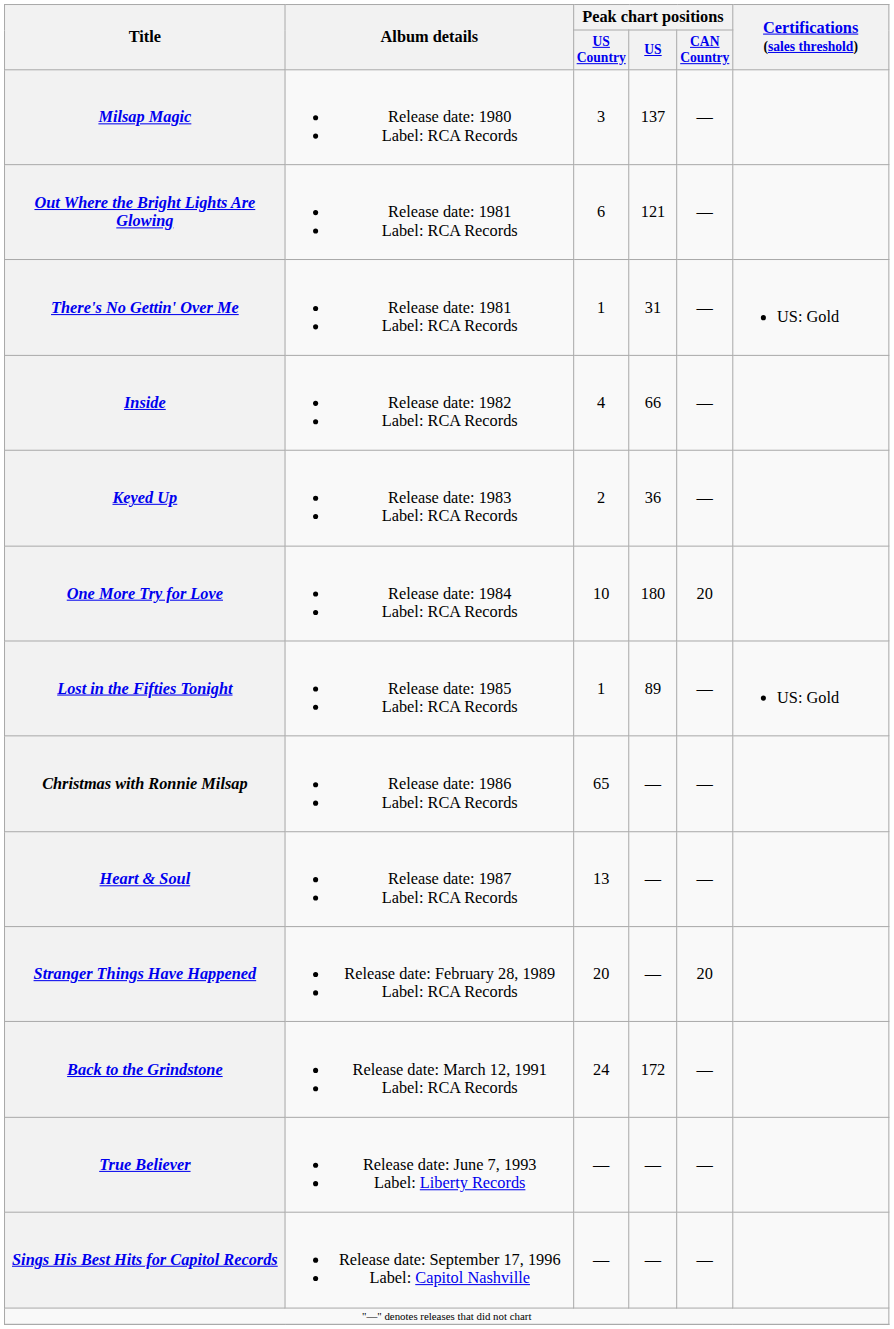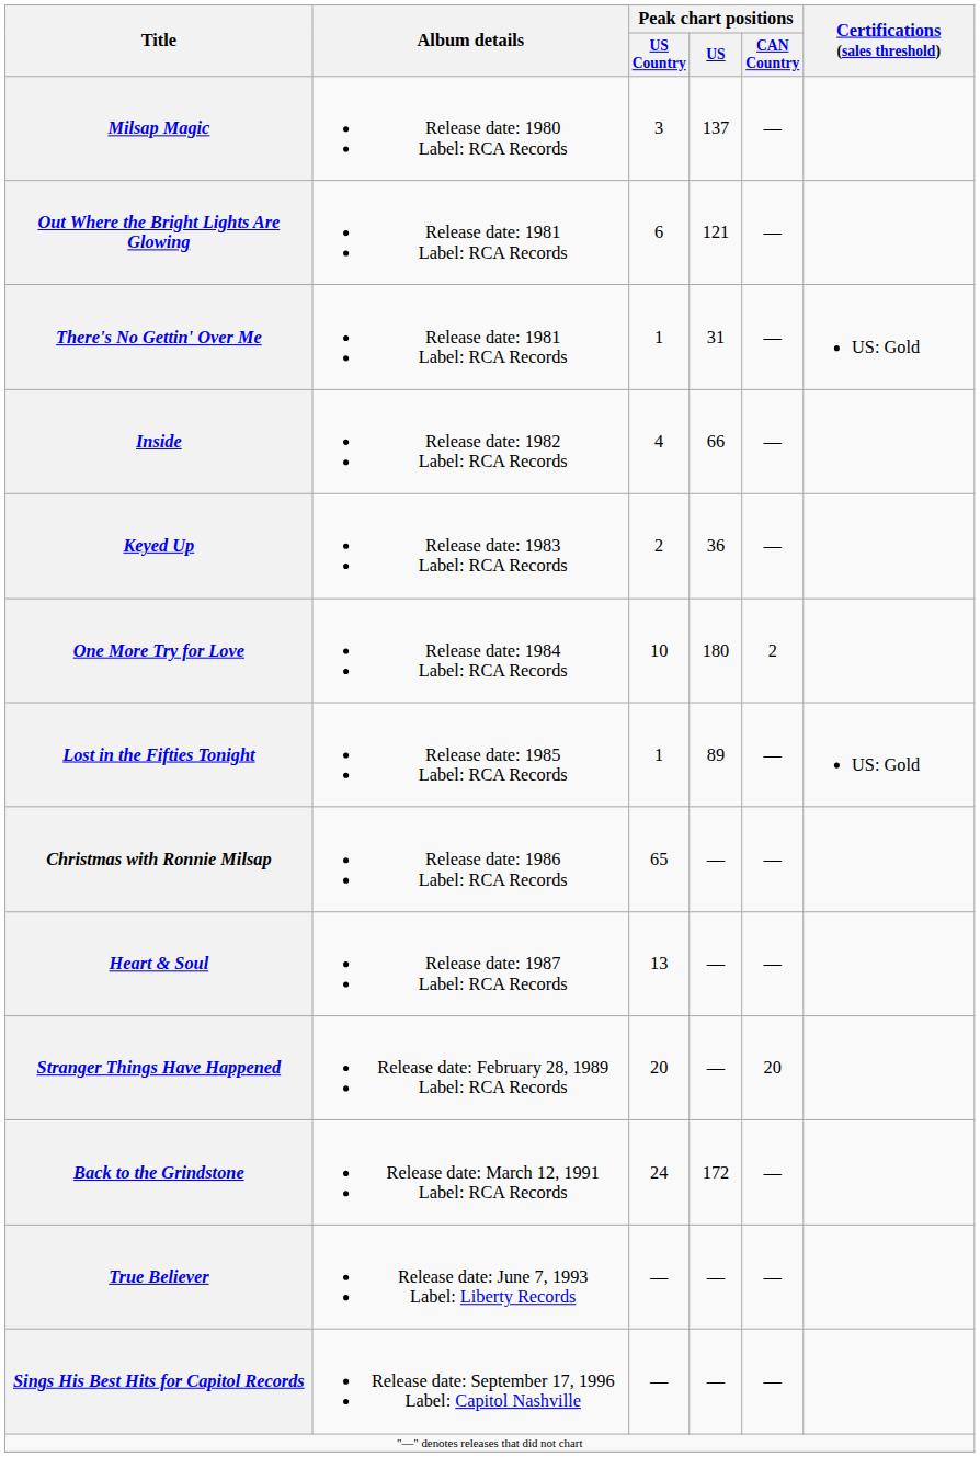 <table class="wikitable plainrowheaders" style="text-align:center;">
 <tr>
 <th rowspan="2" style="width:20em;">Title</th>
 <th rowspan="2" style="width:20em;">Album details</th>
 <th colspan="3">Peak chart positions</th>
 <th rowspan="2" style="width:10em;"><a href='#'>Certifications</a><br><small>(<a href='#'>sales threshold</a>)</small></th>
 </tr>
 <tr style=font-size:smaller;>
 <th width="45"><a href='#'>US Country</a><br></th>
 <th width="45"><a href='#'>US</a><br></th>
 <th width="45"><a href='#'>CAN Country</a><br></th>
 </tr>
 <tr>
 <th scope="row"><em><a href='#'>Milsap Magic</a></em></th>
 <td><br><ul><li>Release date: 1980</li><li>Label: RCA Records</li></ul></td>
 <td>3</td>
 <td>137</td>
 <td>—</td>
 <td></td>
 </tr>
 <tr>
 <th scope="row"><em><a href='#'>Out Where the Bright Lights Are Glowing</a></em></th>
 <td><br><ul><li>Release date: 1981</li><li>Label: RCA Records</li></ul></td>
 <td>6</td>
 <td>121</td>
 <td>—</td>
 <td></td>
 </tr>
 <tr>
 <th scope="row"><em><a href='#'>There's No Gettin' Over Me</a></em></th>
 <td><br><ul><li>Release date: 1981</li><li>Label: RCA Records</li></ul></td>
 <td>1</td>
 <td>31</td>
 <td>—</td>
 <td align="left"><br><ul><li>US: Gold</li></ul></td>
 </tr>
 <tr>
 <th scope="row"><em><a href='#'>Inside</a></em></th>
 <td><br><ul><li>Release date: 1982</li><li>Label: RCA Records</li></ul></td>
 <td>4</td>
 <td>66</td>
 <td>—</td>
 <td></td>
 </tr>
 <tr>
 <th scope="row"><em><a href='#'>Keyed Up</a></em></th>
 <td><br><ul><li>Release date: 1983</li><li>Label: RCA Records</li></ul></td>
 <td>2</td>
 <td>36</td>
 <td>—</td>
 <td></td>
 </tr>
 <tr>
 <th scope="row"><em><a href='#'>One More Try for Love</a></em></th>
 <td><br><ul><li>Release date: 1984</li><li>Label: RCA Records</li></ul></td>
 <td>10</td>
 <td>180</td>
-<td>20</td>
+<td>2</td>
 <td></td>
 </tr>
 <tr>
 <th scope="row"><em><a href='#'>Lost in the Fifties Tonight</a></em></th>
 <td><br><ul><li>Release date: 1985</li><li>Label: RCA Records</li></ul></td>
 <td>1</td>
 <td>89</td>
 <td>—</td>
 <td align="left"><br><ul><li>US: Gold</li></ul></td>
 </tr>
 <tr>
 <th scope="row"><em>Christmas with Ronnie Milsap</em></th>
 <td><br><ul><li>Release date: 1986</li><li>Label: RCA Records</li></ul></td>
 <td>65</td>
 <td>—</td>
 <td>—</td>
 <td></td>
 </tr>
 <tr>
 <th scope="row"><em><a href='#'>Heart & Soul</a></em></th>
 <td><br><ul><li>Release date: 1987</li><li>Label: RCA Records</li></ul></td>
 <td>13</td>
 <td>—</td>
 <td>—</td>
 <td></td>
 </tr>
 <tr>
 <th scope="row"><em><a href='#'>Stranger Things Have Happened</a></em></th>
 <td><br><ul><li>Release date: February 28, 1989</li><li>Label: RCA Records</li></ul></td>
 <td>20</td>
 <td>—</td>
 <td>20</td>
 <td></td>
 </tr>
 <tr>
 <th scope="row"><em><a href='#'>Back to the Grindstone</a></em></th>
 <td><br><ul><li>Release date: March 12, 1991</li><li>Label: RCA Records</li></ul></td>
 <td>24</td>
 <td>172</td>
 <td>—</td>
 <td></td>
 </tr>
 <tr>
 <th scope="row"><em><a href='#'>True Believer</a></em></th>
 <td><br><ul><li>Release date: June 7, 1993</li><li>Label: <a href='#'>Liberty Records</a></li></ul></td>
 <td>—</td>
 <td>—</td>
 <td>—</td>
 <td></td>
 </tr>
 <tr>
 <th scope="row"><em><a href='#'>Sings His Best Hits for Capitol Records</a></em></th>
 <td><br><ul><li>Release date: September 17, 1996</li><li>Label: <a href='#'>Capitol Nashville</a></li></ul></td>
 <td>—</td>
 <td>—</td>
 <td>—</td>
 <td></td>
 </tr>
 <tr>
 <td colspan="6" style="font-size:8pt">"—" denotes releases that did not chart</td>
 </tr>
 <tr>
 </tr>
 </table>
